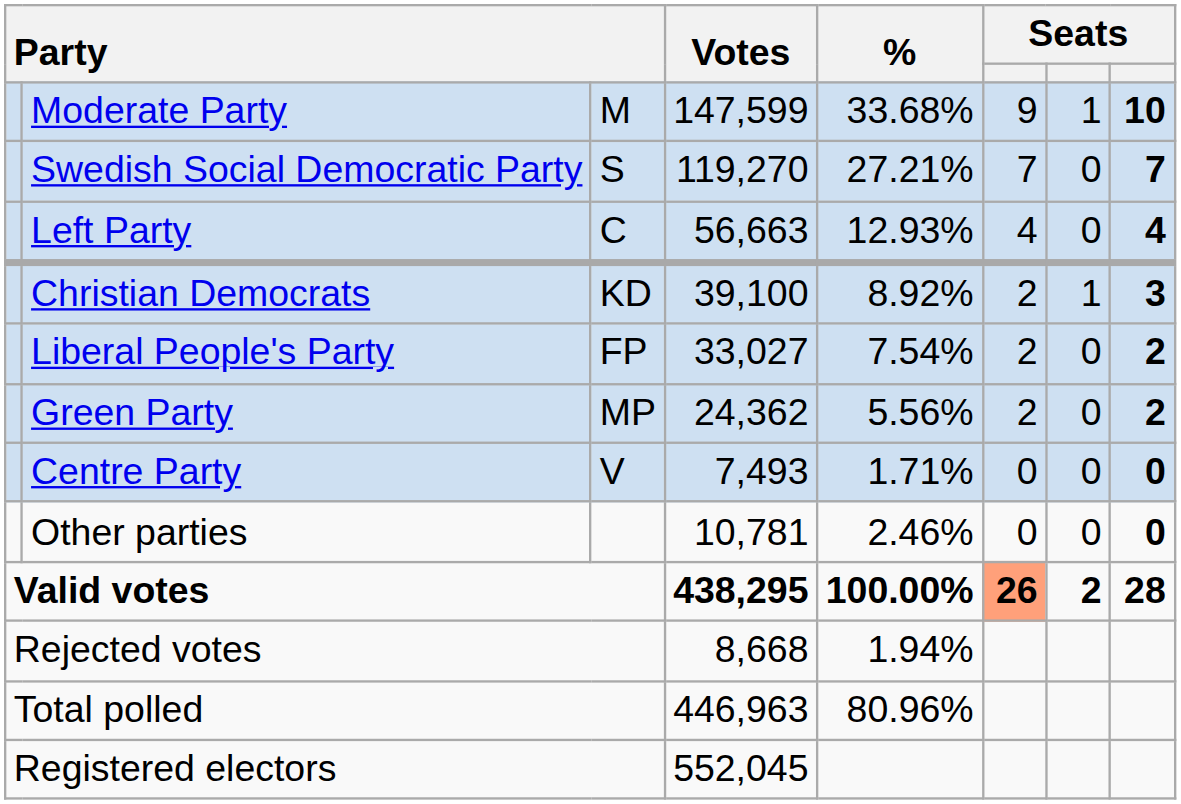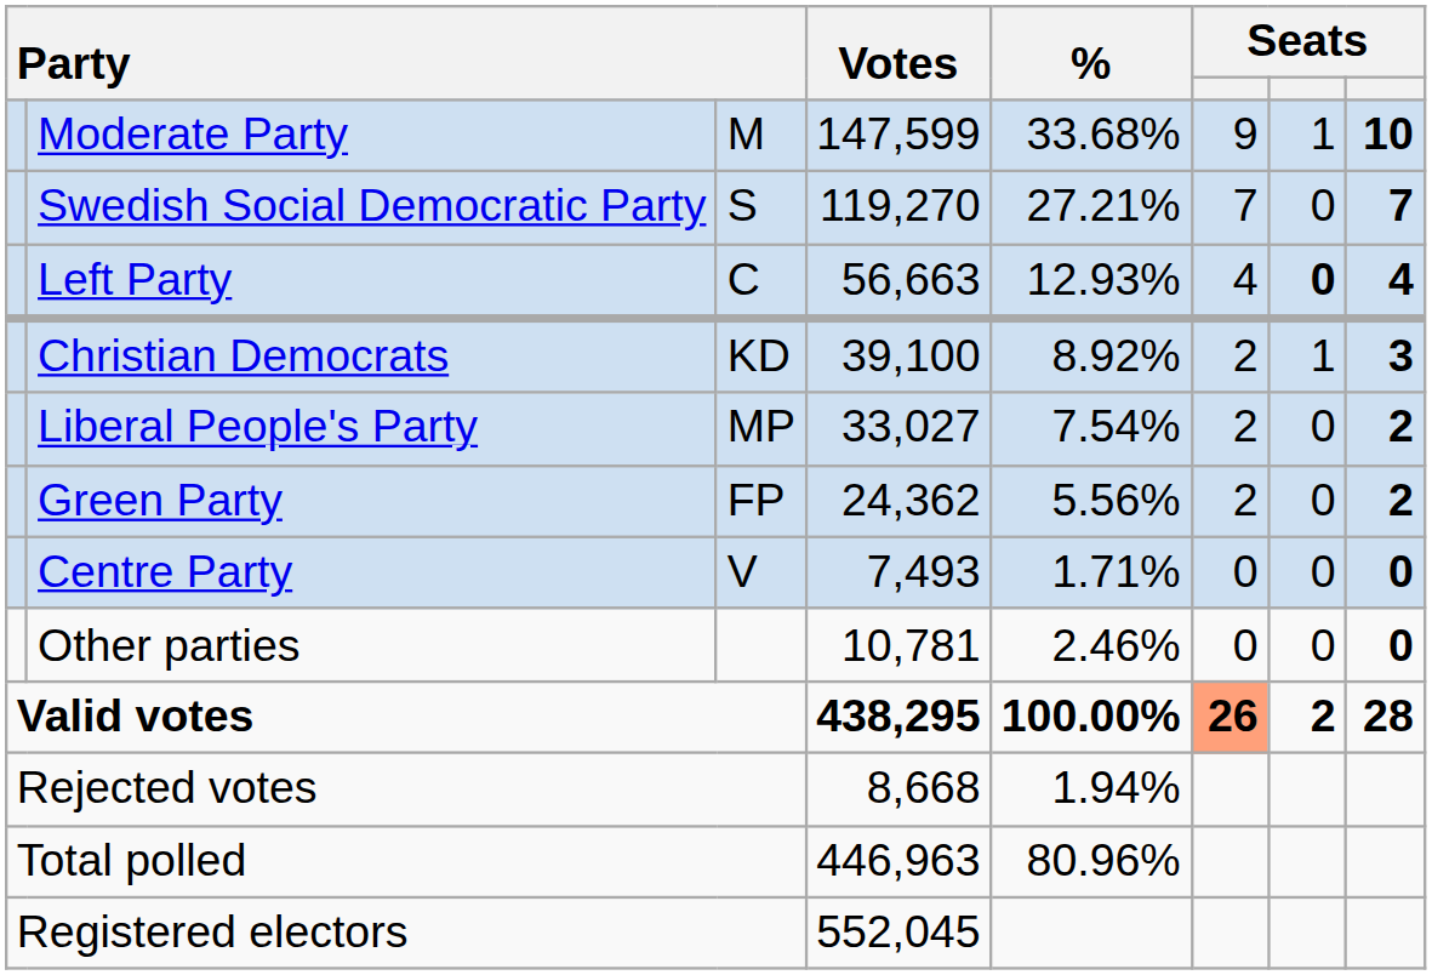 <table class="wikitable" border="1" style="text-align:right;">
 <tr>
 <th style="text-align:left;" valign=bottom rowspan=2 colspan=3>Party</th>
 <th align=center valign=bottom rowspan=2 width="50">Votes</th>
 <th align=center valign=bottom rowspan=2 width="50">%</th>
 <th colspan=3>Seats</th>
 </tr>
 <tr>
 <th align=center valign=bottom width="20"><small></small></th>
 <th align=center valign=bottom width="20"><small><a href='#'></a></small></th>
 <th align=center valign=bottom width="20"><small></small></th>
 </tr>
 <tr style="background:#CEE0F2;">
 <td></td>
 <td align=left><a href='#'>Moderate Party</a></td>
 <td align=left>M</td>
 <td>147,599</td>
 <td>33.68%</td>
 <td>9</td>
 <td>1</td>
 <td><strong>10</strong></td>
 </tr>
 <tr style="background:#CEE0F2;">
 <td></td>
 <td align=left style="white-space: nowrap;"><a href='#'>Swedish Social Democratic Party</a></td>
 <td align=left>S</td>
 <td>119,270</td>
 <td>27.21%</td>
 <td>7</td>
 <td>0</td>
 <td><strong>7</strong></td>
 </tr>
 <tr style="background:#CEE0F2;">
 <td></td>
 <td align=left><a href='#'>Left Party</a></td>
 <td align=left>C</td>
 <td>56,663</td>
 <td>12.93%</td>
 <td>4</td>
-<td>0</td>
+<td><strong>0</strong></td>
 <td><strong>4</strong></td>
 </tr>
 <tr style="background:#CEE0F2; border-top:3px solid darkgray;">
 <td></td>
 <td align=left><a href='#'>Christian Democrats</a></td>
 <td align=left>KD</td>
 <td>39,100</td>
 <td>8.92%</td>
 <td>2</td>
 <td>1</td>
 <td><strong>3</strong></td>
 </tr>
 <tr style="background:#CEE0F2;">
 <td></td>
 <td align=left><a href='#'>Liberal People's Party</a></td>
-<td align=left>FP</td>
+<td align=left>MP</td>
 <td>33,027</td>
 <td>7.54%</td>
 <td>2</td>
 <td>0</td>
 <td><strong>2</strong></td>
 </tr>
 <tr style="background:#CEE0F2;">
 <td></td>
 <td align=left><a href='#'>Green Party</a></td>
-<td align=left>MP</td>
+<td align=left>FP</td>
 <td>24,362</td>
 <td>5.56%</td>
 <td>2</td>
 <td>0</td>
 <td><strong>2</strong></td>
 </tr>
 <tr style="background:#CEE0F2;">
 <td></td>
 <td align=left><a href='#'>Centre Party</a></td>
 <td align=left>V</td>
 <td>7,493</td>
 <td>1.71%</td>
 <td>0</td>
 <td>0</td>
 <td><strong>0</strong></td>
 </tr>
 <tr>
 <td></td>
 <td align=left>Other parties</td>
 <td></td>
 <td>10,781</td>
 <td>2.46%</td>
 <td>0</td>
 <td>0</td>
 <td><strong>0</strong></td>
 </tr>
 <tr style="font-weight:bold">
 <td align=left colspan=3>Valid votes</td>
 <td>438,295</td>
 <td>100.00%</td>
 <td style="background: lightsalmon;">26</td>
 <td>2</td>
 <td>28</td>
 </tr>
 <tr>
 <td align=left colspan=3>Rejected votes</td>
 <td>8,668</td>
 <td>1.94%</td>
 <td></td>
 <td></td>
 <td></td>
 </tr>
 <tr>
 <td align=left colspan=3>Total polled</td>
 <td>446,963</td>
 <td>80.96%</td>
 <td></td>
 <td></td>
 <td></td>
 </tr>
 <tr>
 <td align=left colspan=3>Registered electors</td>
 <td>552,045</td>
 <td></td>
 <td></td>
 <td></td>
 <td></td>
 </tr>
 </table>
